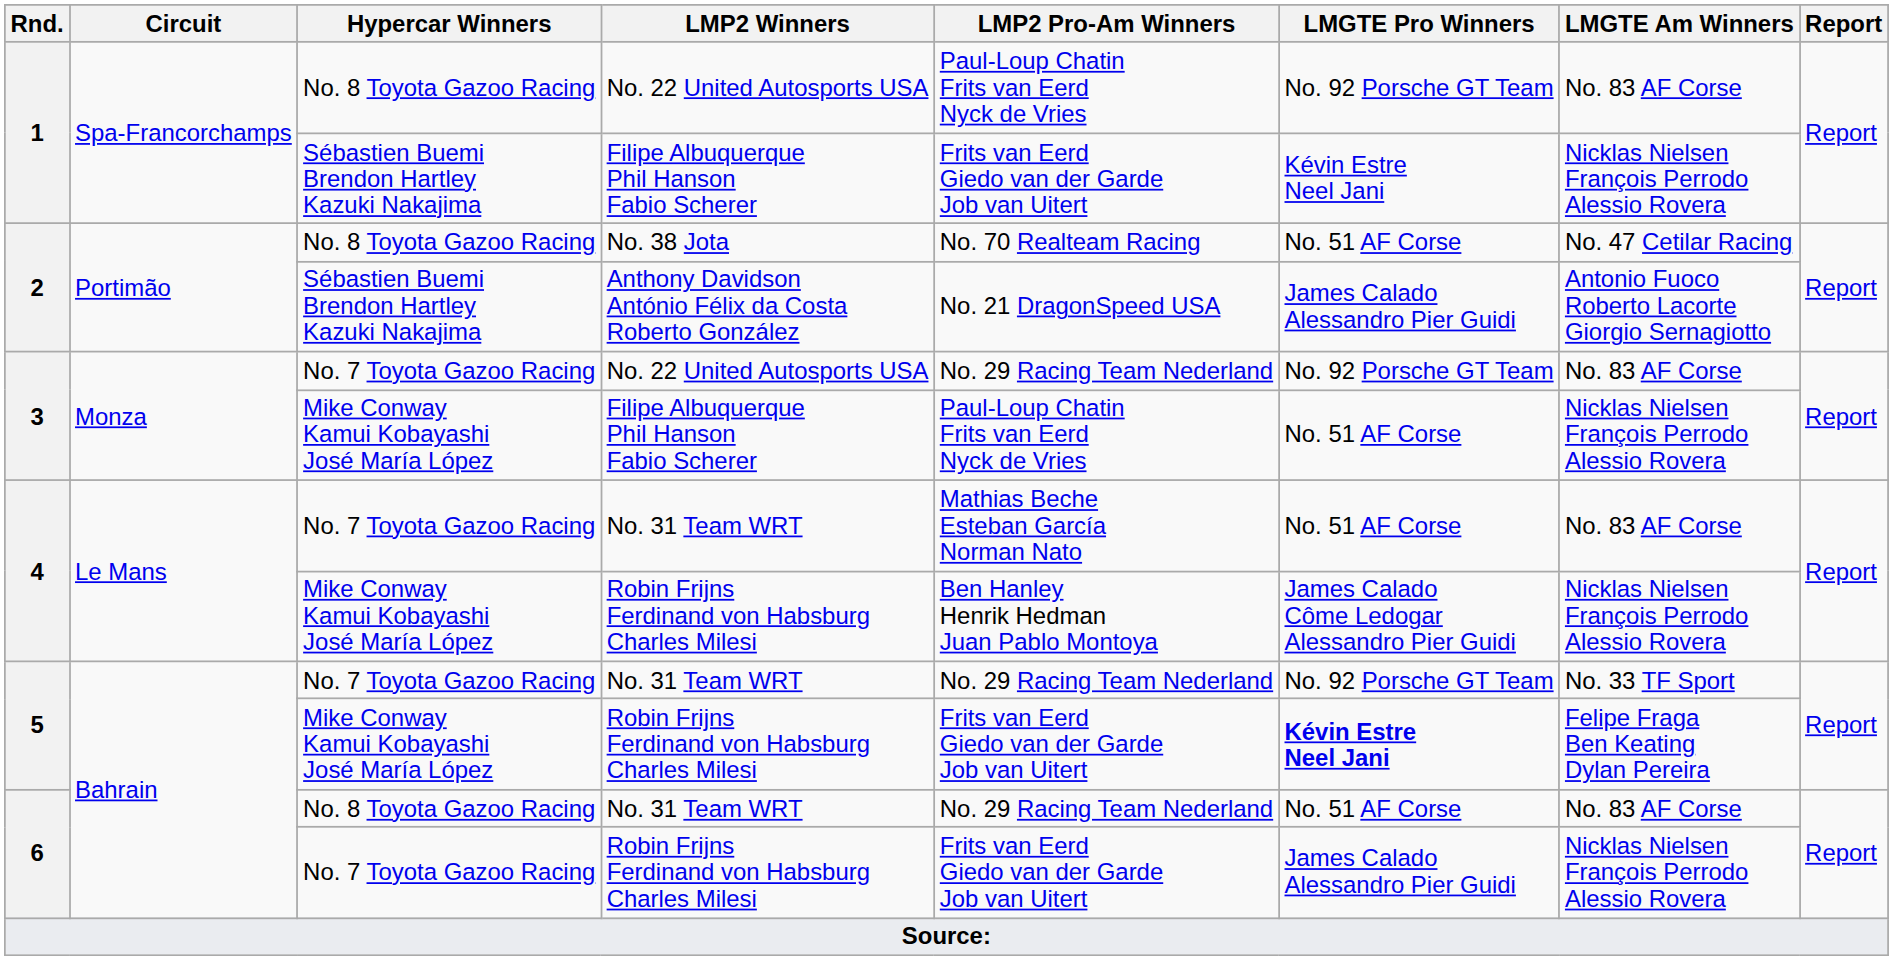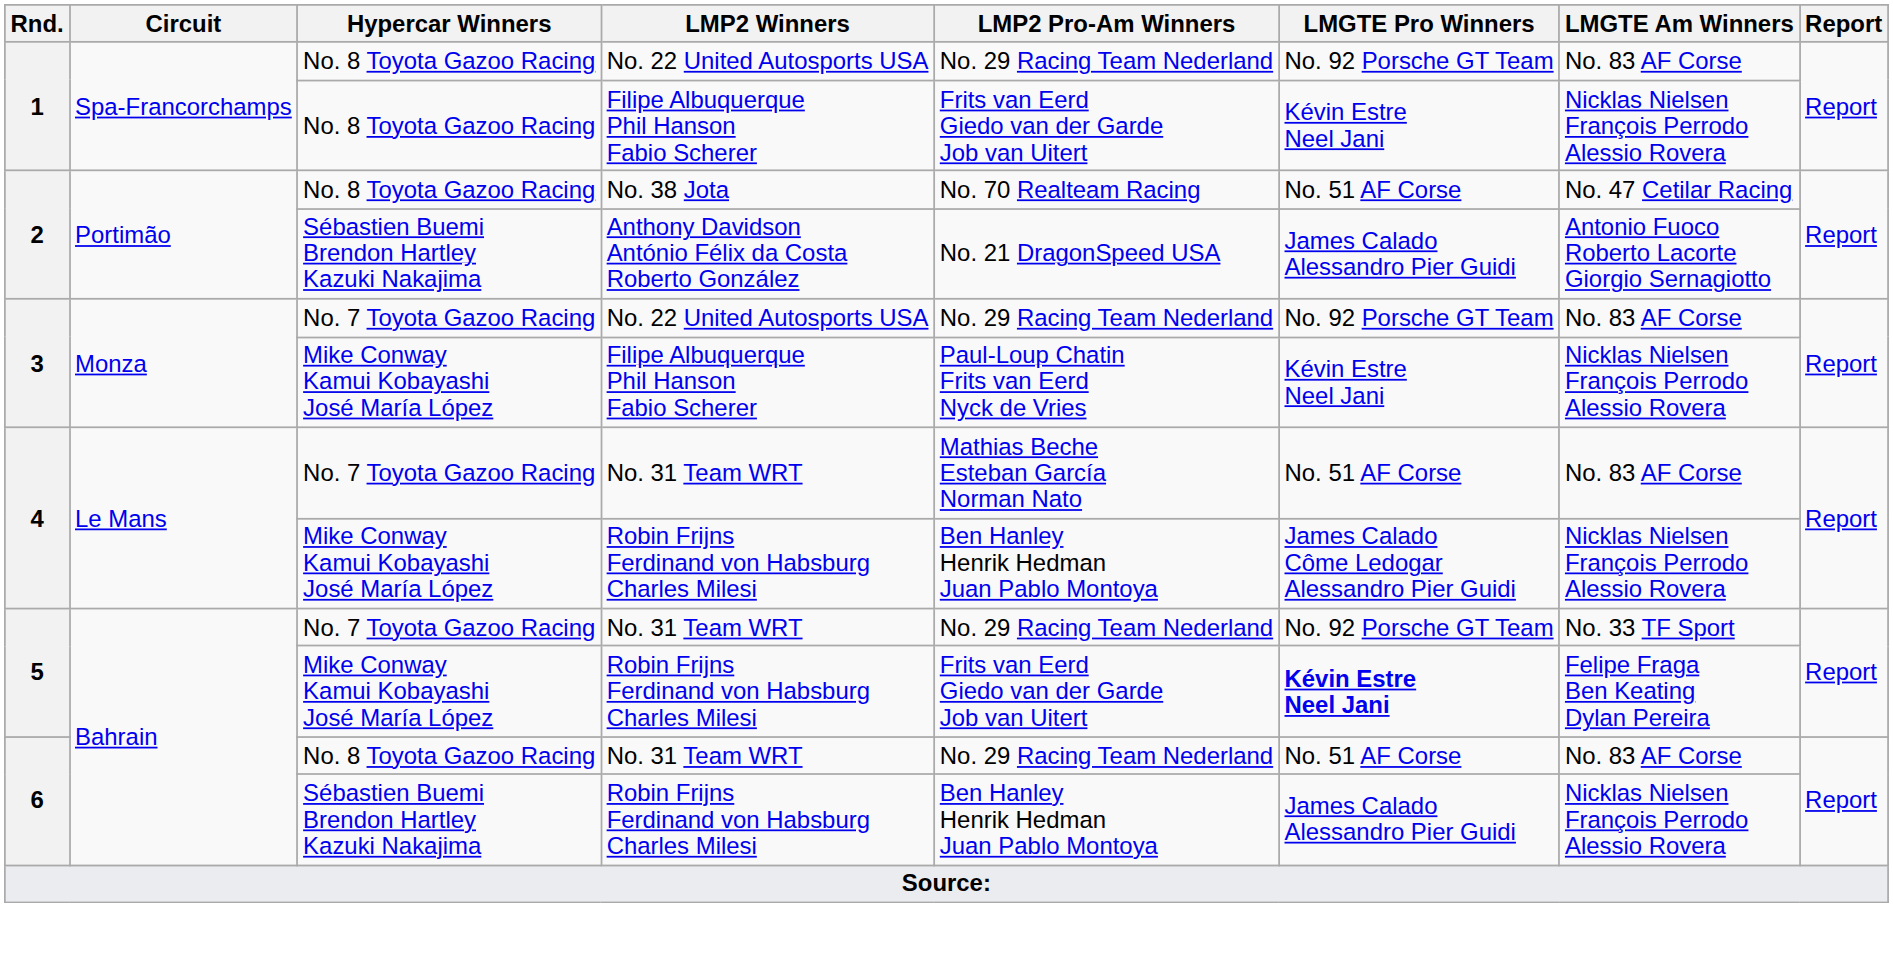 <table class="wikitable" style="font-size:85%;">
 <tr>
 <th>Rnd.</th>
 <th>Circuit</th>
 <th>Hypercar Winners</th>
 <th>LMP2 Winners</th>
 <th>LMP2 Pro-Am Winners</th>
 <th>LMGTE Pro Winners</th>
 <th>LMGTE Am Winners</th>
 <th>Report</th>
 </tr>
 <tr>
 <th rowspan=2>1</th>
 <td rowspan=2> <a href='#'>Spa-Francorchamps</a></td>
 <td nowrap> No. 8 <a href='#'>Toyota Gazoo Racing</a></td>
 <td nowrap> No. 22 <a href='#'>United Autosports USA</a></td>
-<td> <a href='#'>Paul-Loup Chatin</a><br> <a href='#'>Frits van Eerd</a><br> <a href='#'>Nyck de Vries</a></td>
+<td nowrap> No. 29 <a href='#'>Racing Team Nederland</a></td>
 <td nowrap> No. 92 <a href='#'>Porsche GT Team</a></td>
 <td nowrap> No. 83 <a href='#'>AF Corse</a></td>
 <td rowspan=2><a href='#'>Report</a></td>
 </tr>
 <tr>
-<td> <a href='#'>Sébastien Buemi</a><br> <a href='#'>Brendon Hartley</a><br> <a href='#'>Kazuki Nakajima</a></td>
+<td nowrap> No. 8 <a href='#'>Toyota Gazoo Racing</a></td>
 <td> <a href='#'>Filipe Albuquerque</a><br> <a href='#'>Phil Hanson</a><br> <a href='#'>Fabio Scherer</a></td>
 <td> <a href='#'>Frits van Eerd</a><br> <a href='#'>Giedo van der Garde</a><br> <a href='#'>Job van Uitert</a></td>
 <td> <a href='#'>Kévin Estre</a><br> <a href='#'>Neel Jani</a></td>
 <td> <a href='#'>Nicklas Nielsen</a><br> <a href='#'>François Perrodo</a><br> <a href='#'>Alessio Rovera</a></td>
 </tr>
 <tr>
 <th rowspan=2>2</th>
 <td rowspan=2> <a href='#'>Portimão</a></td>
 <td> No. 8 <a href='#'>Toyota Gazoo Racing</a></td>
 <td> No. 38 <a href='#'>Jota</a></td>
 <td> No. 70 <a href='#'>Realteam Racing</a></td>
 <td> No. 51 <a href='#'>AF Corse</a></td>
 <td nowrap> No. 47 <a href='#'>Cetilar Racing</a></td>
 <td rowspan=2><a href='#'>Report</a></td>
 </tr>
 <tr>
 <td> <a href='#'>Sébastien Buemi</a><br> <a href='#'>Brendon Hartley</a><br> <a href='#'>Kazuki Nakajima</a></td>
 <td> <a href='#'>Anthony Davidson</a><br> <a href='#'>António Félix da Costa</a><br> <a href='#'>Roberto González</a></td>
 <td> No. 21 <a href='#'>DragonSpeed USA</a></td>
 <td> <a href='#'>James Calado</a><br> <a href='#'>Alessandro Pier Guidi</a></td>
 <td> <a href='#'>Antonio Fuoco</a><br> <a href='#'>Roberto Lacorte</a><br> <a href='#'>Giorgio Sernagiotto</a></td>
 </tr>
 <tr>
 <th rowspan=2>3</th>
 <td rowspan=2> <a href='#'>Monza</a></td>
 <td> No. 7 <a href='#'>Toyota Gazoo Racing</a></td>
 <td> No. 22 <a href='#'>United Autosports USA</a></td>
 <td> No. 29 <a href='#'>Racing Team Nederland</a></td>
 <td> No. 92 <a href='#'>Porsche GT Team</a></td>
 <td> No. 83 <a href='#'>AF Corse</a></td>
 <td rowspan=2><a href='#'>Report</a></td>
 </tr>
 <tr>
 <td> <a href='#'>Mike Conway</a><br> <a href='#'>Kamui Kobayashi</a><br> <a href='#'>José María López</a></td>
 <td> <a href='#'>Filipe Albuquerque</a><br> <a href='#'>Phil Hanson</a><br> <a href='#'>Fabio Scherer</a></td>
 <td> <a href='#'>Paul-Loup Chatin</a><br> <a href='#'>Frits van Eerd</a><br> <a href='#'>Nyck de Vries</a></td>
-<td> No. 51 <a href='#'>AF Corse</a></td>
+<td> <a href='#'>Kévin Estre</a><br> <a href='#'>Neel Jani</a></td>
 <td> <a href='#'>Nicklas Nielsen</a><br> <a href='#'>François Perrodo</a><br> <a href='#'>Alessio Rovera</a></td>
 </tr>
 <tr>
 <th rowspan=2>4</th>
 <td rowspan=2 nowrap> <a href='#'>Le Mans</a></td>
 <td> No. 7 <a href='#'>Toyota Gazoo Racing</a></td>
 <td> No. 31 <a href='#'>Team WRT</a></td>
 <td> <a href='#'>Mathias Beche</a><br> <a href='#'>Esteban García</a><br> <a href='#'>Norman Nato</a></td>
 <td> No. 51 <a href='#'>AF Corse</a></td>
 <td> No. 83 <a href='#'>AF Corse</a></td>
 <td rowspan=2><a href='#'>Report</a></td>
 </tr>
 <tr>
 <td> <a href='#'>Mike Conway</a><br> <a href='#'>Kamui Kobayashi</a><br> <a href='#'>José María López</a></td>
 <td> <a href='#'>Robin Frijns</a><br> <a href='#'>Ferdinand von Habsburg</a><br> <a href='#'>Charles Milesi</a></td>
 <td> <a href='#'>Ben Hanley</a><br> Henrik Hedman<br> <a href='#'>Juan Pablo Montoya</a></td>
 <td> <a href='#'>James Calado</a><br> <a href='#'>Côme Ledogar</a><br> <a href='#'>Alessandro Pier Guidi</a></td>
 <td> <a href='#'>Nicklas Nielsen</a><br> <a href='#'>François Perrodo</a><br> <a href='#'>Alessio Rovera</a></td>
 </tr>
 <tr>
 <th rowspan=2>5</th>
 <td rowspan=4> <a href='#'>Bahrain</a></td>
 <td> No. 7 <a href='#'>Toyota Gazoo Racing</a></td>
 <td> No. 31 <a href='#'>Team WRT</a></td>
 <td> No. 29 <a href='#'>Racing Team Nederland</a></td>
 <td> No. 92 <a href='#'>Porsche GT Team</a></td>
 <td> No. 33 <a href='#'>TF Sport</a></td>
 <td rowspan=2><a href='#'>Report</a></td>
 </tr>
 <tr>
 <td> <a href='#'>Mike Conway</a><br> <a href='#'>Kamui Kobayashi</a><br> <a href='#'>José María López</a></td>
 <td> <a href='#'>Robin Frijns</a><br> <a href='#'>Ferdinand von Habsburg</a><br> <a href='#'>Charles Milesi</a></td>
 <td> <a href='#'>Frits van Eerd</a><br> <a href='#'>Giedo van der Garde</a><br> <a href='#'>Job van Uitert</a></td>
 <td><strong> <a href='#'>Kévin Estre</a><br> <a href='#'>Neel Jani</a></strong></td>
 <td> <a href='#'>Felipe Fraga</a><br> <a href='#'>Ben Keating</a><br> <a href='#'>Dylan Pereira</a></td>
 </tr>
 <tr>
 <th rowspan=2>6</th>
 <td> No. 8 <a href='#'>Toyota Gazoo Racing</a></td>
 <td> No. 31 <a href='#'>Team WRT</a></td>
 <td> No. 29 <a href='#'>Racing Team Nederland</a></td>
 <td> No. 51 <a href='#'>AF Corse</a></td>
 <td> No. 83 <a href='#'>AF Corse</a></td>
 <td rowspan=2><a href='#'>Report</a></td>
 </tr>
 <tr>
-<td> No. 7 <a href='#'>Toyota Gazoo Racing</a></td>
+<td> <a href='#'>Sébastien Buemi</a><br> <a href='#'>Brendon Hartley</a><br> <a href='#'>Kazuki Nakajima</a></td>
 <td> <a href='#'>Robin Frijns</a><br> <a href='#'>Ferdinand von Habsburg</a><br> <a href='#'>Charles Milesi</a></td>
-<td> <a href='#'>Frits van Eerd</a><br> <a href='#'>Giedo van der Garde</a><br> <a href='#'>Job van Uitert</a></td>
+<td> <a href='#'>Ben Hanley</a><br> Henrik Hedman<br> <a href='#'>Juan Pablo Montoya</a></td>
 <td> <a href='#'>James Calado</a><br> <a href='#'>Alessandro Pier Guidi</a></td>
 <td> <a href='#'>Nicklas Nielsen</a><br> <a href='#'>François Perrodo</a><br> <a href='#'>Alessio Rovera</a></td>
 </tr>
 <tr class="sortbottom">
 <td colspan="8" style="background-color:#EAECF0;text-align:center"><strong>Source:</strong></td>
 </tr>
 </table>
